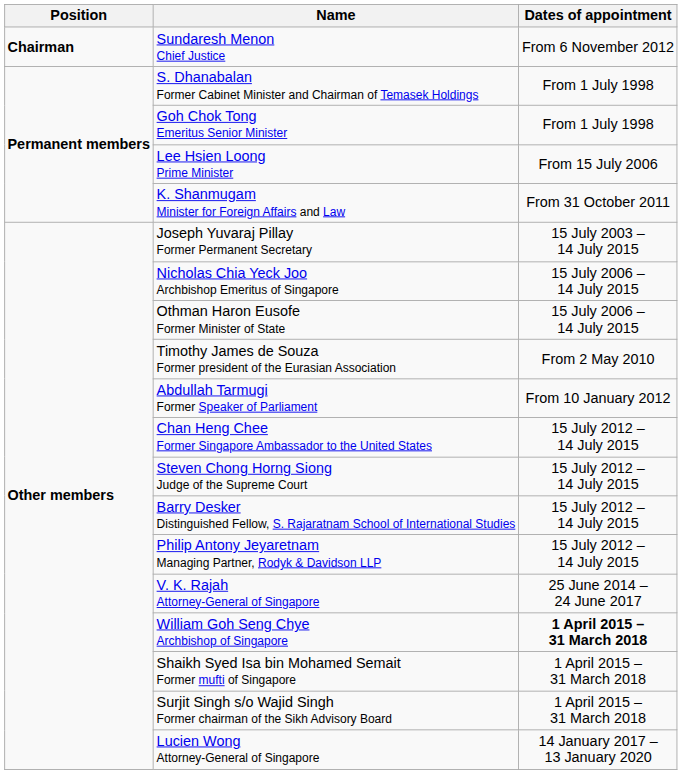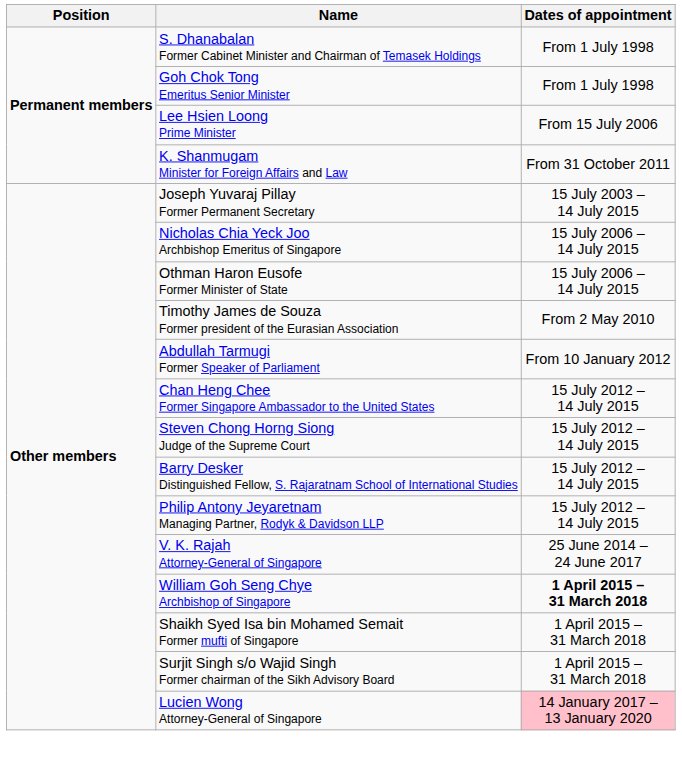 <table class=wikitable style="margin: 1em auto 1em auto">
 <tr>
 <th>Position</th>
 <th>Name</th>
 <th>Dates of appointment</th>
-</tr>
-<tr>
-<td><strong>Chairman</strong></td>
-<td><a href='#'>Sundaresh Menon</a><br><small><a href='#'>Chief Justice</a></small></td>
-<td align="center">From 6 November 2012</td>
 </tr>
 <tr>
 <td rowspan="4"><strong>Permanent members</strong></td>
 <td><a href='#'>S. Dhanabalan</a><br><small>Former Cabinet Minister and Chairman of <a href='#'>Temasek Holdings</a></small></td>
 <td align="center">From 1 July 1998</td>
 </tr>
 <tr>
 <td><a href='#'>Goh Chok Tong</a><br><small><a href='#'>Emeritus Senior Minister</a></small></td>
 <td align="center">From 1 July 1998</td>
 </tr>
 <tr>
 <td><a href='#'>Lee Hsien Loong</a><br><small><a href='#'>Prime Minister</a></small></td>
 <td align="center">From 15 July 2006</td>
 </tr>
 <tr>
 <td><a href='#'>K. Shanmugam</a><br><small><a href='#'>Minister for Foreign Affairs</a> and <a href='#'>Law</a></small></td>
 <td align="center">From 31 October 2011</td>
 </tr>
 <tr>
 <td rowspan="14"><strong>Other members</strong></td>
 <td>Joseph Yuvaraj Pillay<br><small>Former Permanent Secretary</small></td>
 <td align="center">15 July 2003 –<br>14 July 2015</td>
 </tr>
 <tr>
 <td><a href='#'>Nicholas Chia Yeck Joo</a><br><small>Archbishop Emeritus of Singapore</small></td>
 <td align="center">15 July 2006 –<br>14 July 2015</td>
 </tr>
 <tr>
 <td>Othman Haron Eusofe<br><small>Former Minister of State</small></td>
 <td align="center">15 July 2006 –<br>14 July 2015</td>
 </tr>
 <tr>
 <td>Timothy James de Souza<br><small>Former president of the Eurasian Association</small></td>
 <td align="center">From 2 May 2010</td>
 </tr>
 <tr>
 <td><a href='#'>Abdullah Tarmugi</a><br><small>Former <a href='#'>Speaker of Parliament</a></small></td>
 <td align="center">From 10 January 2012</td>
 </tr>
 <tr>
 <td><a href='#'>Chan Heng Chee</a><br><small><a href='#'>Former Singapore Ambassador to the United States</a></small></td>
 <td align="center">15 July 2012 –<br>14 July 2015</td>
 </tr>
 <tr>
 <td><a href='#'>Steven Chong Horng Siong</a><br><small>Judge of the Supreme Court</small></td>
 <td align="center">15 July 2012 –<br>14 July 2015</td>
 </tr>
 <tr>
 <td><a href='#'>Barry Desker</a><br><small>Distinguished Fellow, <a href='#'>S. Rajaratnam School of International Studies</a></small></td>
 <td align="center">15 July 2012 –<br>14 July 2015</td>
 </tr>
 <tr>
 <td><a href='#'>Philip Antony Jeyaretnam</a><br><small>Managing Partner, <a href='#'>Rodyk & Davidson LLP</a></small></td>
 <td align="center">15 July 2012 –<br>14 July 2015</td>
 </tr>
 <tr>
 <td><a href='#'>V. K. Rajah</a><br><small><a href='#'>Attorney-General of Singapore</a></small></td>
 <td align="center">25 June 2014 –<br>24 June 2017</td>
 </tr>
 <tr>
 <td><a href='#'>William Goh Seng Chye</a><br><small><a href='#'>Archbishop of Singapore</a></small></td>
 <td align="center"><strong>1 April 2015 –<br>31 March 2018</strong></td>
 </tr>
 <tr>
 <td>Shaikh Syed Isa bin Mohamed Semait<br><small>Former <a href='#'>mufti</a> of Singapore</small></td>
 <td align="center">1 April 2015 –<br>31 March 2018</td>
 </tr>
 <tr>
 <td>Surjit Singh s/o Wajid Singh<br><small>Former chairman of the Sikh Advisory Board</small></td>
 <td align="center">1 April 2015 –<br>31 March 2018</td>
 </tr>
 <tr>
 <td><a href='#'>Lucien Wong</a><br><small>Attorney-General of Singapore</small></td>
-<td align="center">14 January 2017 –<br>13 January 2020</td>
+<td align="center" style="background: pink;">14 January 2017 –<br>13 January 2020</td>
 </tr>
 </table>
